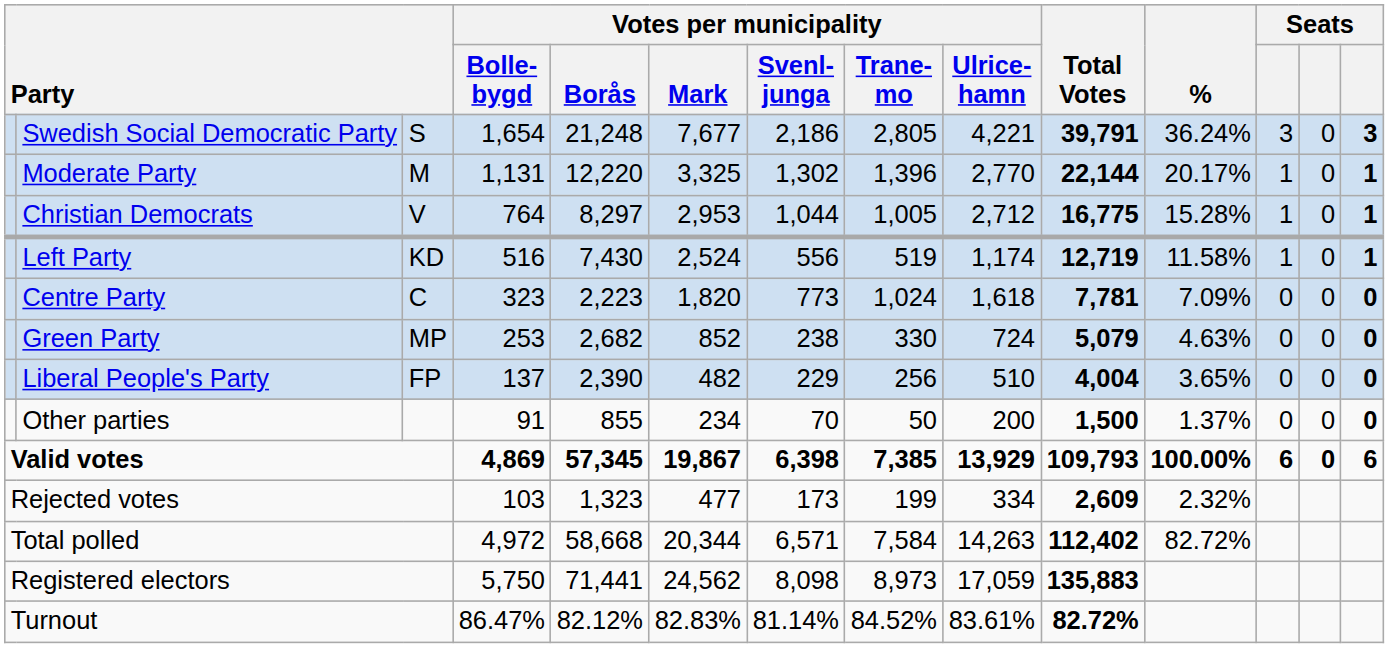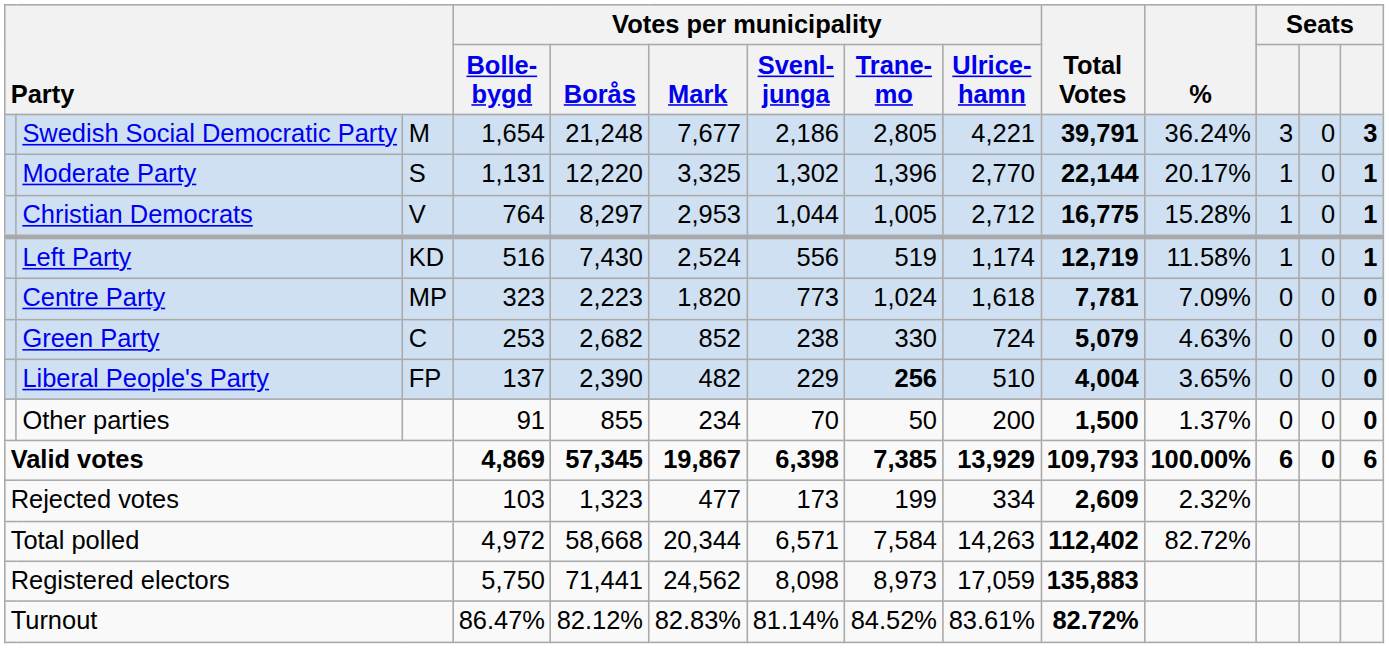 <table class="wikitable" border="1" style="text-align:right;">
 <tr>
 <th style="text-align:left;" valign=bottom rowspan=2 colspan=3>Party</th>
 <th colspan=6>Votes per municipality</th>
 <th align=center valign=bottom rowspan=2 width="50">Total Votes</th>
 <th align=center valign=bottom rowspan=2 width="50">%</th>
 <th colspan=3>Seats</th>
 </tr>
 <tr>
 <th align=center valign=bottom width="50"><a href='#'>Bolle- bygd</a></th>
 <th align=center valign=bottom width="50"><a href='#'>Borås</a></th>
 <th align=center valign=bottom width="50"><a href='#'>Mark</a></th>
 <th align=center valign=bottom width="50"><a href='#'>Svenl- junga</a></th>
 <th align=center valign=bottom width="50"><a href='#'>Trane- mo</a></th>
 <th align=center valign=bottom width="50"><a href='#'>Ulrice- hamn</a></th>
 <th align=center valign=bottom width="20"><small></small></th>
 <th align=center valign=bottom width="20"><small><a href='#'></a></small></th>
 <th align=center valign=bottom width="20"><small></small></th>
 </tr>
 <tr style="background:#CEE0F2;">
 <td></td>
 <td align=left style="white-space: nowrap;"><a href='#'>Swedish Social Democratic Party</a></td>
-<td align=left>S</td>
+<td align=left>M</td>
 <td>1,654</td>
 <td>21,248</td>
 <td>7,677</td>
 <td>2,186</td>
 <td>2,805</td>
 <td>4,221</td>
 <td><strong>39,791</strong></td>
 <td>36.24%</td>
 <td>3</td>
 <td>0</td>
 <td><strong>3</strong></td>
 </tr>
 <tr style="background:#CEE0F2;">
 <td></td>
 <td align=left><a href='#'>Moderate Party</a></td>
-<td align=left>M</td>
+<td align=left>S</td>
 <td>1,131</td>
 <td>12,220</td>
 <td>3,325</td>
 <td>1,302</td>
 <td>1,396</td>
 <td>2,770</td>
 <td><strong>22,144</strong></td>
 <td>20.17%</td>
 <td>1</td>
 <td>0</td>
 <td><strong>1</strong></td>
 </tr>
 <tr style="background:#CEE0F2;">
 <td></td>
 <td align=left><a href='#'>Christian Democrats</a></td>
 <td align=left>V</td>
 <td>764</td>
 <td>8,297</td>
 <td>2,953</td>
 <td>1,044</td>
 <td>1,005</td>
 <td>2,712</td>
 <td><strong>16,775</strong></td>
 <td>15.28%</td>
 <td>1</td>
 <td>0</td>
 <td><strong>1</strong></td>
 </tr>
 <tr style="background:#CEE0F2; border-top:3px solid darkgray;">
 <td></td>
 <td align=left><a href='#'>Left Party</a></td>
 <td align=left>KD</td>
 <td>516</td>
 <td>7,430</td>
 <td>2,524</td>
 <td>556</td>
 <td>519</td>
 <td>1,174</td>
 <td><strong>12,719</strong></td>
 <td>11.58%</td>
 <td>1</td>
 <td>0</td>
 <td><strong>1</strong></td>
 </tr>
 <tr style="background:#CEE0F2;">
 <td></td>
 <td align=left><a href='#'>Centre Party</a></td>
-<td align=left>C</td>
+<td align=left>MP</td>
 <td>323</td>
 <td>2,223</td>
 <td>1,820</td>
 <td>773</td>
 <td>1,024</td>
 <td>1,618</td>
 <td><strong>7,781</strong></td>
 <td>7.09%</td>
 <td>0</td>
 <td>0</td>
 <td><strong>0</strong></td>
 </tr>
 <tr style="background:#CEE0F2;">
 <td></td>
 <td align=left><a href='#'>Green Party</a></td>
-<td align=left>MP</td>
+<td align=left>C</td>
 <td>253</td>
 <td>2,682</td>
 <td>852</td>
 <td>238</td>
 <td>330</td>
 <td>724</td>
 <td><strong>5,079</strong></td>
 <td>4.63%</td>
 <td>0</td>
 <td>0</td>
 <td><strong>0</strong></td>
 </tr>
 <tr style="background:#CEE0F2;">
 <td></td>
 <td align=left><a href='#'>Liberal People's Party</a></td>
 <td align=left>FP</td>
 <td>137</td>
 <td>2,390</td>
 <td>482</td>
 <td>229</td>
-<td>256</td>
+<td><strong>256</strong></td>
 <td>510</td>
 <td><strong>4,004</strong></td>
 <td>3.65%</td>
 <td>0</td>
 <td>0</td>
 <td><strong>0</strong></td>
 </tr>
 <tr>
 <td></td>
 <td align=left>Other parties</td>
 <td></td>
 <td>91</td>
 <td>855</td>
 <td>234</td>
 <td>70</td>
 <td>50</td>
 <td>200</td>
 <td><strong>1,500</strong></td>
 <td>1.37%</td>
 <td>0</td>
 <td>0</td>
 <td><strong>0</strong></td>
 </tr>
 <tr style="font-weight:bold">
 <td align=left colspan=3>Valid votes</td>
 <td>4,869</td>
 <td>57,345</td>
 <td>19,867</td>
 <td>6,398</td>
 <td>7,385</td>
 <td>13,929</td>
 <td>109,793</td>
 <td>100.00%</td>
 <td>6</td>
 <td>0</td>
 <td>6</td>
 </tr>
 <tr>
 <td align=left colspan=3>Rejected votes</td>
 <td>103</td>
 <td>1,323</td>
 <td>477</td>
 <td>173</td>
 <td>199</td>
 <td>334</td>
 <td><strong>2,609</strong></td>
 <td>2.32%</td>
 <td></td>
 <td></td>
 <td></td>
 </tr>
 <tr>
 <td align=left colspan=3>Total polled</td>
 <td>4,972</td>
 <td>58,668</td>
 <td>20,344</td>
 <td>6,571</td>
 <td>7,584</td>
 <td>14,263</td>
 <td><strong>112,402</strong></td>
 <td>82.72%</td>
 <td></td>
 <td></td>
 <td></td>
 </tr>
 <tr>
 <td align=left colspan=3>Registered electors</td>
 <td>5,750</td>
 <td>71,441</td>
 <td>24,562</td>
 <td>8,098</td>
 <td>8,973</td>
 <td>17,059</td>
 <td><strong>135,883</strong></td>
 <td></td>
 <td></td>
 <td></td>
 <td></td>
 </tr>
 <tr>
 <td align=left colspan=3>Turnout</td>
 <td>86.47%</td>
 <td>82.12%</td>
 <td>82.83%</td>
 <td>81.14%</td>
 <td>84.52%</td>
 <td>83.61%</td>
 <td><strong>82.72%</strong></td>
 <td></td>
 <td></td>
 <td></td>
 <td></td>
 </tr>
 </table>
